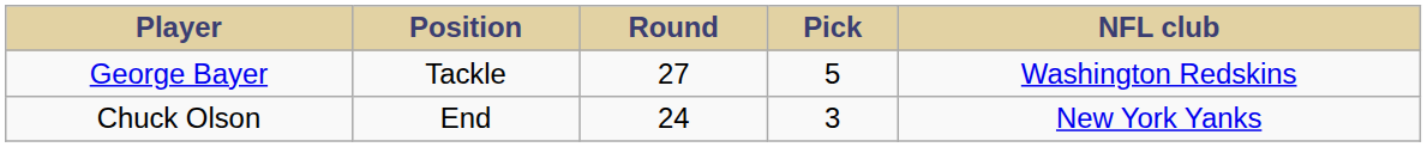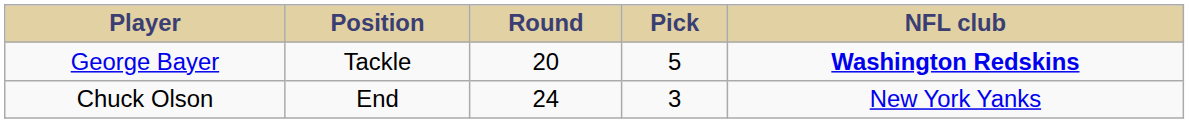 <table class="wikitable" style="width:50%;">
 <tr style="text-align:center; background:#e2d2a3; color:#3b3e72;">
 <td><strong>Player</strong></td>
 <td><strong>Position</strong></td>
 <td><strong>Round</strong></td>
 <td><strong>Pick</strong></td>
 <td><strong>NFL club</strong></td>
 </tr>
 <tr style="text-align:center;" bgcolor="">
 <td><a href='#'>George Bayer</a></td>
 <td>Tackle</td>
-<td>27</td>
+<td>20</td>
 <td>5</td>
-<td><a href='#'>Washington Redskins</a></td>
+<td><strong><a href='#'>Washington Redskins</a></strong></td>
 </tr>
 <tr style="text-align:center;" bgcolor="">
 <td>Chuck Olson</td>
 <td>End</td>
 <td>24</td>
 <td>3</td>
 <td><a href='#'>New York Yanks</a> </td>
 </tr>
 </table>
